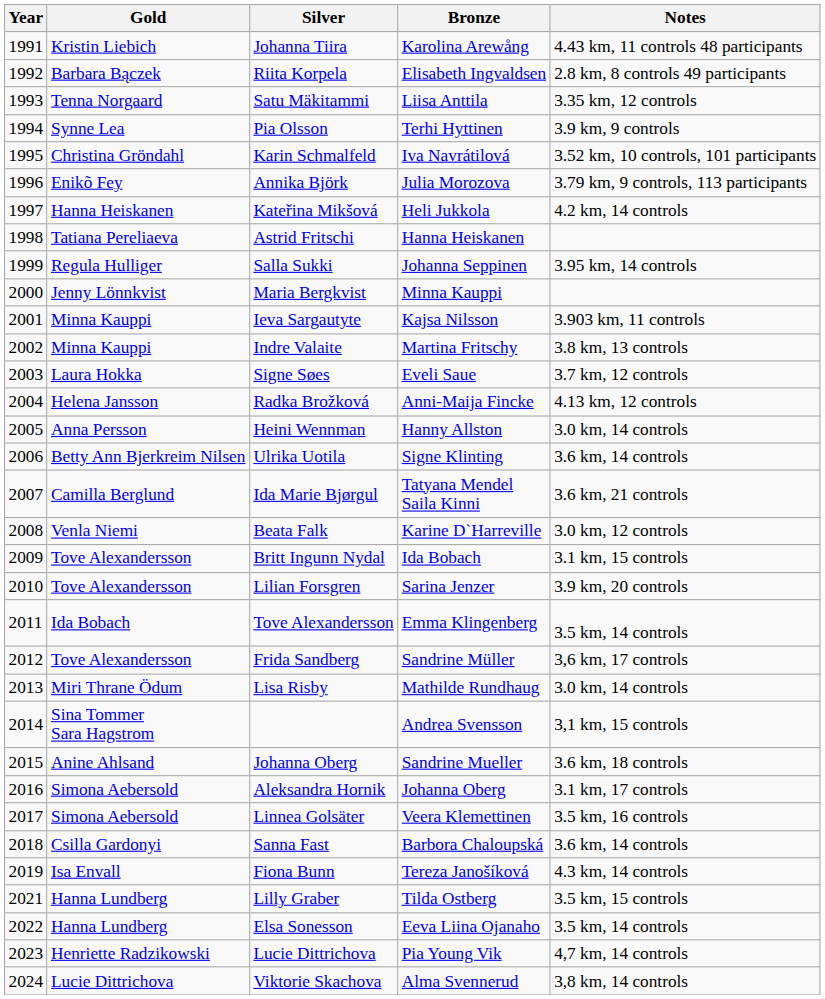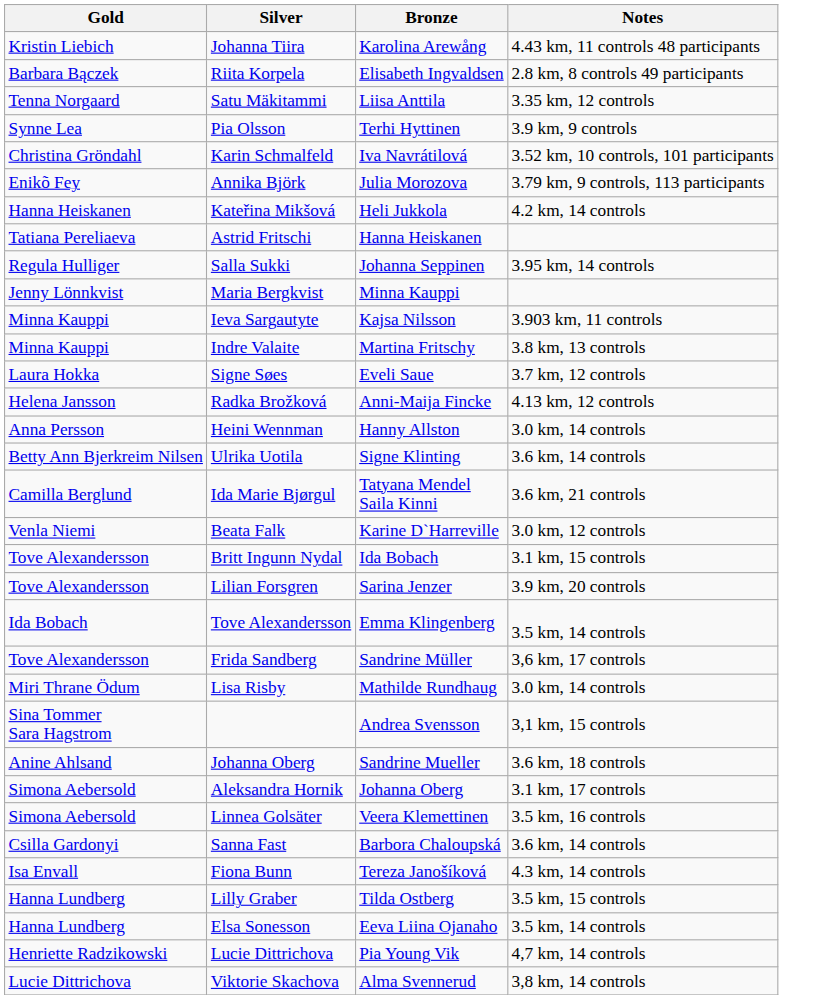 <table class="wikitable">
 <tr>
-<th>Year</th>
 <th>Gold</th>
 <th>Silver</th>
 <th>Bronze</th>
 <th>Notes</th>
 </tr>
 <tr>
-<td>1991</td>
 <td> <a href='#'>Kristin Liebich</a></td>
 <td> <a href='#'>Johanna Tiira</a></td>
 <td> <a href='#'>Karolina Arewång</a></td>
 <td>4.43 km, 11 controls 48 participants</td>
 </tr>
 <tr>
-<td>1992</td>
 <td> <a href='#'>Barbara Bączek</a></td>
 <td> <a href='#'>Riita Korpela</a></td>
 <td> <a href='#'>Elisabeth Ingvaldsen</a></td>
 <td>2.8 km, 8 controls 49 participants</td>
 </tr>
 <tr>
-<td>1993</td>
 <td> <a href='#'>Tenna Norgaard</a></td>
 <td> <a href='#'>Satu Mäkitammi</a></td>
 <td> <a href='#'>Liisa Anttila</a></td>
 <td>3.35 km, 12 controls</td>
 </tr>
 <tr>
-<td>1994</td>
 <td> <a href='#'>Synne Lea</a></td>
 <td> <a href='#'>Pia Olsson</a></td>
 <td> <a href='#'>Terhi Hyttinen</a></td>
 <td>3.9 km, 9 controls</td>
 </tr>
 <tr>
-<td>1995</td>
 <td> <a href='#'>Christina Gröndahl</a></td>
 <td> <a href='#'>Karin Schmalfeld</a></td>
 <td> <a href='#'>Iva Navrátilová</a></td>
 <td>3.52 km, 10 controls, 101 participants</td>
 </tr>
 <tr>
-<td>1996</td>
 <td> <a href='#'>Enikõ Fey</a></td>
 <td> <a href='#'>Annika Björk</a></td>
 <td> <a href='#'>Julia Morozova</a></td>
 <td>3.79 km, 9 controls, 113 participants</td>
 </tr>
 <tr>
-<td>1997</td>
 <td> <a href='#'>Hanna Heiskanen</a></td>
 <td> <a href='#'>Kateřina Mikšová</a></td>
 <td> <a href='#'>Heli Jukkola</a></td>
 <td>4.2 km, 14 controls</td>
 </tr>
 <tr>
-<td>1998</td>
 <td> <a href='#'>Tatiana Pereliaeva</a></td>
 <td> <a href='#'>Astrid Fritschi</a></td>
 <td> <a href='#'>Hanna Heiskanen</a></td>
 <td></td>
 </tr>
 <tr>
-<td>1999</td>
 <td> <a href='#'>Regula Hulliger</a></td>
 <td> <a href='#'>Salla Sukki</a></td>
 <td> <a href='#'>Johanna Seppinen</a></td>
 <td>3.95 km, 14 controls</td>
 </tr>
 <tr>
-<td>2000</td>
 <td> <a href='#'>Jenny Lönnkvist</a></td>
 <td> <a href='#'>Maria Bergkvist</a></td>
 <td> <a href='#'>Minna Kauppi</a></td>
 <td></td>
 </tr>
 <tr>
-<td>2001</td>
 <td> <a href='#'>Minna Kauppi</a></td>
 <td> <a href='#'>Ieva Sargautyte</a></td>
 <td> <a href='#'>Kajsa Nilsson</a></td>
 <td>3.903 km, 11 controls</td>
 </tr>
 <tr>
-<td>2002</td>
 <td> <a href='#'>Minna Kauppi</a></td>
 <td> <a href='#'>Indre Valaite</a></td>
 <td> <a href='#'>Martina Fritschy</a></td>
 <td>3.8 km, 13 controls</td>
 </tr>
 <tr>
-<td>2003</td>
 <td> <a href='#'>Laura Hokka</a></td>
 <td> <a href='#'>Signe Søes</a></td>
 <td> <a href='#'>Eveli Saue</a></td>
 <td>3.7 km, 12 controls</td>
 </tr>
 <tr>
-<td>2004</td>
 <td> <a href='#'>Helena Jansson</a></td>
 <td> <a href='#'>Radka Brožková</a></td>
 <td> <a href='#'>Anni-Maija Fincke</a></td>
 <td>4.13 km, 12 controls</td>
 </tr>
 <tr>
-<td>2005</td>
 <td> <a href='#'>Anna Persson</a></td>
 <td> <a href='#'>Heini Wennman</a></td>
 <td> <a href='#'>Hanny Allston</a></td>
 <td>3.0 km, 14 controls</td>
 </tr>
 <tr>
-<td>2006</td>
 <td> <a href='#'>Betty Ann Bjerkreim Nilsen</a></td>
 <td> <a href='#'>Ulrika Uotila</a></td>
 <td> <a href='#'>Signe Klinting</a></td>
 <td>3.6 km, 14 controls</td>
 </tr>
 <tr>
-<td>2007</td>
 <td> <a href='#'>Camilla Berglund</a></td>
 <td> <a href='#'>Ida Marie Bjørgul</a></td>
 <td> <a href='#'>Tatyana Mendel</a><br> <a href='#'>Saila Kinni</a></td>
 <td>3.6 km, 21 controls</td>
 </tr>
 <tr>
-<td>2008</td>
 <td> <a href='#'>Venla Niemi</a></td>
 <td> <a href='#'>Beata Falk</a></td>
 <td> <a href='#'>Karine D`Harreville</a></td>
 <td>3.0 km, 12 controls</td>
 </tr>
 <tr>
-<td>2009</td>
 <td> <a href='#'>Tove Alexandersson</a></td>
 <td> <a href='#'>Britt Ingunn Nydal</a></td>
 <td> <a href='#'>Ida Bobach</a></td>
 <td>3.1 km, 15 controls</td>
 </tr>
 <tr>
-<td>2010</td>
 <td> <a href='#'>Tove Alexandersson</a></td>
 <td> <a href='#'>Lilian Forsgren</a></td>
 <td> <a href='#'>Sarina Jenzer</a></td>
 <td>3.9 km, 20 controls</td>
 </tr>
 <tr>
-<td>2011</td>
 <td> <a href='#'>Ida Bobach</a></td>
 <td> <a href='#'>Tove Alexandersson</a></td>
 <td> <a href='#'>Emma Klingenberg</a></td>
 <td><br>3.5 km, 14 controls</td>
 </tr>
 <tr>
-<td>2012</td>
 <td> <a href='#'>Tove Alexandersson</a></td>
 <td> <a href='#'>Frida Sandberg</a></td>
 <td> <a href='#'>Sandrine Müller</a></td>
 <td>3,6 km, 17 controls</td>
 </tr>
 <tr>
-<td>2013</td>
 <td> <a href='#'>Miri Thrane Ödum</a></td>
 <td> <a href='#'>Lisa Risby</a></td>
 <td> <a href='#'>Mathilde Rundhaug</a></td>
 <td>3.0 km, 14 controls</td>
 </tr>
 <tr>
-<td>2014</td>
 <td> <a href='#'>Sina Tommer</a> <br>  <a href='#'>Sara Hagstrom</a></td>
 <td></td>
 <td> <a href='#'>Andrea Svensson</a></td>
 <td>3,1 km, 15 controls</td>
 </tr>
 <tr>
-<td>2015</td>
 <td> <a href='#'>Anine Ahlsand</a></td>
 <td> <a href='#'>Johanna Oberg</a></td>
 <td> <a href='#'>Sandrine Mueller</a></td>
 <td>3.6 km, 18 controls</td>
 </tr>
 <tr>
-<td>2016</td>
 <td> <a href='#'>Simona Aebersold</a></td>
 <td> <a href='#'>Aleksandra Hornik</a></td>
 <td> <a href='#'>Johanna Oberg</a></td>
 <td>3.1 km, 17 controls</td>
 </tr>
 <tr>
-<td>2017</td>
 <td> <a href='#'>Simona Aebersold</a></td>
 <td> <a href='#'>Linnea Golsäter</a></td>
 <td> <a href='#'>Veera Klemettinen</a></td>
 <td>3.5 km, 16 controls</td>
 </tr>
 <tr>
-<td>2018</td>
 <td> <a href='#'>Csilla Gardonyi</a></td>
 <td> <a href='#'>Sanna Fast</a></td>
 <td> <a href='#'>Barbora Chaloupská</a></td>
 <td>3.6 km, 14 controls</td>
 </tr>
 <tr>
-<td>2019</td>
 <td> <a href='#'>Isa Envall</a></td>
 <td> <a href='#'>Fiona Bunn</a></td>
 <td> <a href='#'>Tereza Janošíková</a></td>
 <td>4.3 km, 14 controls</td>
 </tr>
 <tr>
-<td>2021</td>
 <td> <a href='#'>Hanna Lundberg</a></td>
 <td> <a href='#'>Lilly Graber</a></td>
 <td> <a href='#'>Tilda Ostberg</a></td>
 <td>3.5 km, 15 controls</td>
 </tr>
 <tr>
-<td>2022</td>
 <td> <a href='#'>Hanna Lundberg</a></td>
 <td> <a href='#'>Elsa Sonesson</a></td>
 <td> <a href='#'>Eeva Liina Ojanaho</a></td>
 <td>3.5 km, 14 controls</td>
 </tr>
 <tr>
-<td>2023</td>
 <td> <a href='#'>Henriette Radzikowski</a></td>
 <td> <a href='#'>Lucie Dittrichova</a></td>
 <td> <a href='#'>Pia Young Vik</a></td>
 <td>4,7 km, 14 controls</td>
 </tr>
 <tr>
-<td>2024</td>
 <td> <a href='#'>Lucie Dittrichova</a></td>
 <td> <a href='#'>Viktorie Skachova</a></td>
 <td> <a href='#'>Alma Svennerud</a></td>
 <td>3,8 km, 14 controls</td>
 </tr>
 </table>
